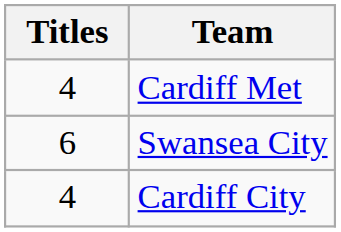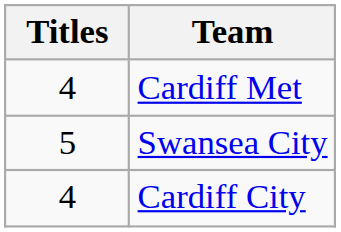 <table class="wikitable" style="text-align: center;">
 <tr>
 <th width=50>Titles</th>
 <th>Team</th>
 </tr>
 <tr>
 <td style="text-align:center;">4</td>
 <td style="text-align:left;"><a href='#'>Cardiff Met</a></td>
 </tr>
 <tr>
-<td style="text-align:center;">6</td>
+<td style="text-align:center;">5</td>
 <td style="text-align:left;"><a href='#'>Swansea City</a></td>
 </tr>
 <tr>
 <td style="text-align:center;">4</td>
 <td style="text-align:left;"><a href='#'>Cardiff City</a></td>
 </tr>
 </table>
